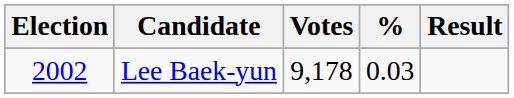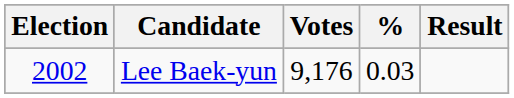 <table class="wikitable" style="text-align:center">
 <tr>
 <th>Election</th>
 <th>Candidate</th>
 <th>Votes</th>
 <th>%</th>
 <th>Result</th>
 </tr>
 <tr>
 <td><a href='#'>2002</a></td>
 <td><a href='#'>Lee Baek-yun</a></td>
-<td>9,178</td>
+<td>9,176</td>
 <td>0.03</td>
 <td></td>
 </tr>
 </table>
